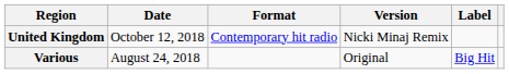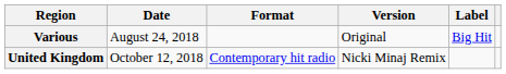 <table class="wikitable plainrowheaders">
 <tr>
 <th scope="col">Region</th>
 <th scope="col">Date</th>
 <th scope="col">Format</th>
 <th scope="col">Version</th>
 <th scope="col">Label</th>
 <th scope="col"></th>
 </tr>
 <tr>
+<th scope="row">Various</th>
+<td>August 24, 2018</td>
+<td></td>
+<td>Original</td>
+<td><a href='#'>Big Hit</a></td>
+<td></td>
+</tr>
+<tr>
 <th scope="row">United Kingdom</th>
 <td>October 12, 2018</td>
 <td><a href='#'>Contemporary hit radio</a></td>
 <td>Nicki Minaj Remix</td>
 <td></td>
 <td></td>
 </tr>
-<tr>
-<th scope="row">Various</th>
-<td>August 24, 2018</td>
-<td></td>
-<td>Original</td>
-<td><a href='#'>Big Hit</a></td>
-<td></td>
-</tr>
 </table>
